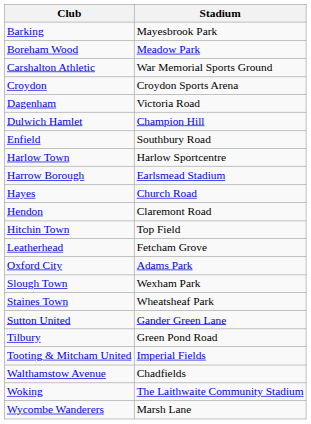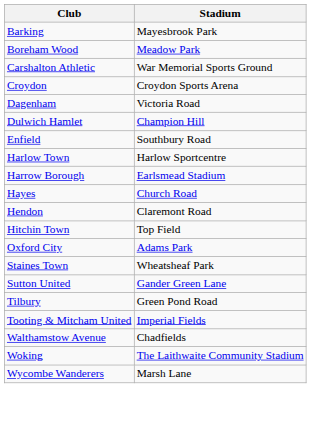 <table class="wikitable sortable">
 <tr>
 <th>Club</th>
 <th>Stadium</th>
 </tr>
 <tr>
 <td><a href='#'>Barking</a></td>
 <td>Mayesbrook Park</td>
 </tr>
 <tr>
 <td><a href='#'>Boreham Wood</a></td>
 <td><a href='#'>Meadow Park</a></td>
 </tr>
 <tr>
 <td><a href='#'>Carshalton Athletic</a></td>
 <td>War Memorial Sports Ground</td>
 </tr>
 <tr>
 <td><a href='#'>Croydon</a></td>
 <td>Croydon Sports Arena</td>
 </tr>
 <tr>
 <td><a href='#'>Dagenham</a></td>
 <td>Victoria Road</td>
 </tr>
 <tr>
 <td><a href='#'>Dulwich Hamlet</a></td>
 <td><a href='#'>Champion Hill</a></td>
 </tr>
 <tr>
 <td><a href='#'>Enfield</a></td>
 <td>Southbury Road</td>
 </tr>
 <tr>
 <td><a href='#'>Harlow Town</a></td>
 <td>Harlow Sportcentre</td>
 </tr>
 <tr>
 <td><a href='#'>Harrow Borough</a></td>
 <td><a href='#'>Earlsmead Stadium</a></td>
 </tr>
 <tr>
 <td><a href='#'>Hayes</a></td>
 <td><a href='#'>Church Road</a></td>
 </tr>
 <tr>
 <td><a href='#'>Hendon</a></td>
 <td>Claremont Road</td>
 </tr>
 <tr>
 <td><a href='#'>Hitchin Town</a></td>
 <td>Top Field</td>
 </tr>
 <tr>
-<td><a href='#'>Leatherhead</a></td>
-<td>Fetcham Grove</td>
-</tr>
-<tr>
 <td><a href='#'>Oxford City</a></td>
 <td><a href='#'>Adams Park</a></td>
-</tr>
-<tr>
-<td><a href='#'>Slough Town</a></td>
-<td>Wexham Park</td>
 </tr>
 <tr>
 <td><a href='#'>Staines Town</a></td>
 <td>Wheatsheaf Park</td>
 </tr>
 <tr>
 <td><a href='#'>Sutton United</a></td>
 <td><a href='#'>Gander Green Lane</a></td>
 </tr>
 <tr>
 <td><a href='#'>Tilbury</a></td>
 <td>Green Pond Road</td>
 </tr>
 <tr>
 <td><a href='#'>Tooting & Mitcham United</a></td>
 <td><a href='#'>Imperial Fields</a></td>
 </tr>
 <tr>
 <td><a href='#'>Walthamstow Avenue</a></td>
 <td>Chadfields</td>
 </tr>
 <tr>
 <td><a href='#'>Woking</a></td>
 <td><a href='#'>The Laithwaite Community Stadium</a></td>
 </tr>
 <tr>
 <td><a href='#'>Wycombe Wanderers</a></td>
 <td>Marsh Lane</td>
 </tr>
 </table>
